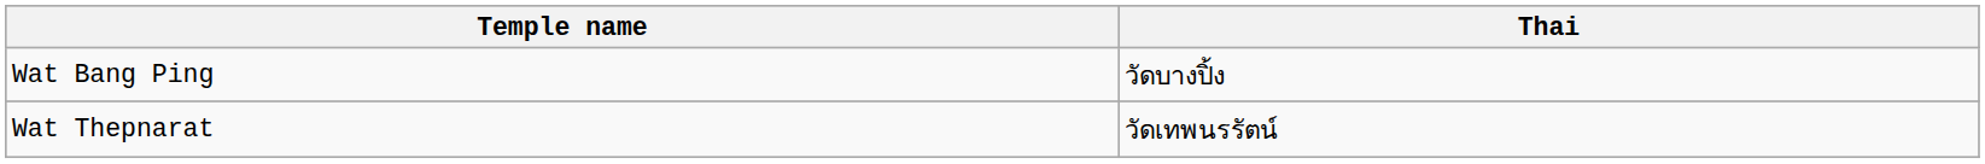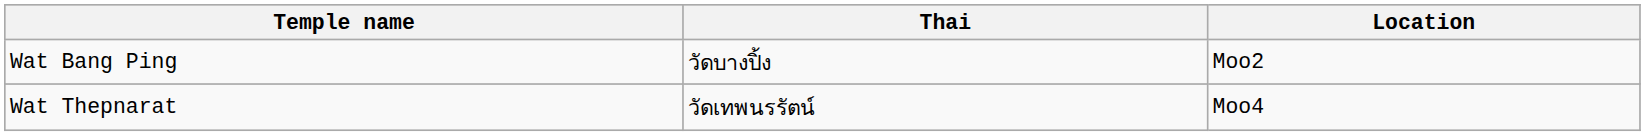 <table class="wikitable" style="width:50%;">
 <tr>
 <th>Temple name</th>
 <th>Thai</th>
+<th>Location</th>
 </tr>
 <tr>
 <td>Wat Bang Ping</td>
 <td>วัดบางปิ้ง</td>
+<td>Moo2</td>
 </tr>
 <tr>
 <td>Wat Thepnarat</td>
 <td>วัดเทพนรรัตน์</td>
+<td>Moo4</td>
 </tr>
 </table>
